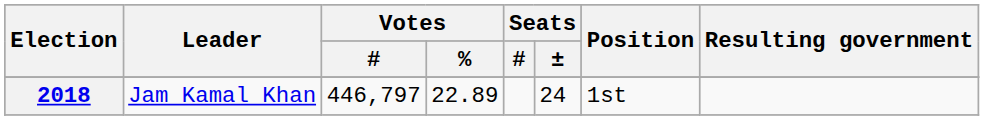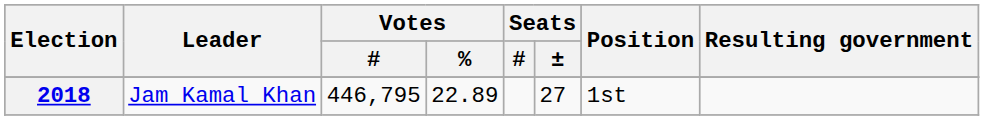 <table class="wikitable sortable">
 <tr>
 <th rowspan=2>Election</th>
 <th rowspan=2>Leader</th>
 <th colspan=2>Votes</th>
 <th colspan=2>Seats</th>
 <th rowspan=2>Position</th>
 <th rowspan=2>Resulting government</th>
 </tr>
 <tr>
 <th>#</th>
 <th>%</th>
 <th>#</th>
 <th>±</th>
 </tr>
 <tr>
 </tr>
 <tr>
 <th><a href='#'>2018</a></th>
 <td><a href='#'>Jam Kamal Khan</a></td>
-<td>446,797</td>
+<td>446,795</td>
 <td>22.89</td>
 <td></td>
-<td> 24</td>
+<td> 27</td>
 <td>1st</td>
 <td></td>
 </tr>
 </table>
